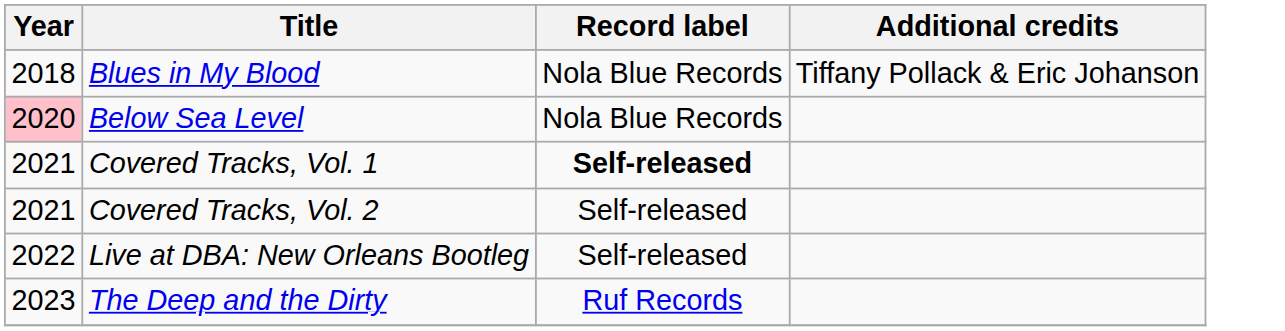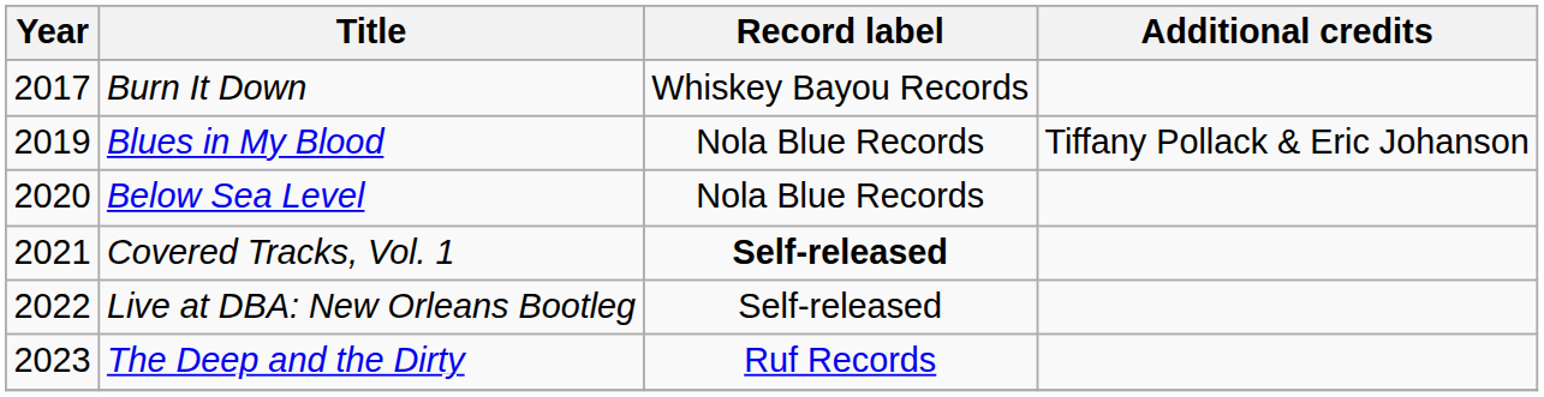 <table class="wikitable sortable">
 <tr>
 <th>Year</th>
 <th>Title</th>
 <th>Record label</th>
 <th>Additional credits</th>
 </tr>
 <tr>
-<td>2018</td>
+<td>2017</td>
+<td><em>Burn It Down</em></td>
+<td style="text-align:center;">Whiskey Bayou Records</td>
+<td></td>
+</tr>
+<tr>
+<td>2019</td>
 <td><em><a href='#'>Blues in My Blood</a></em></td>
 <td style="text-align:center;">Nola Blue Records</td>
 <td>Tiffany Pollack & Eric Johanson</td>
 </tr>
 <tr>
-<td style="background: pink;">2020</td>
+<td>2020</td>
 <td><em><a href='#'>Below Sea Level</a></em></td>
 <td style="text-align:center;">Nola Blue Records</td>
 <td></td>
 </tr>
 <tr>
 <td>2021</td>
 <td><em>Covered Tracks, Vol. 1</em></td>
 <td style="text-align:center;"><strong>Self-released</strong></td>
-<td></td>
-</tr>
-<tr>
-<td>2021</td>
-<td><em>Covered Tracks, Vol. 2</em></td>
-<td style="text-align:center;">Self-released</td>
 <td></td>
 </tr>
 <tr>
 <td>2022</td>
 <td><em>Live at DBA: New Orleans Bootleg</em></td>
 <td style="text-align:center;">Self-released</td>
 <td></td>
 </tr>
 <tr>
 <td>2023</td>
 <td><em><a href='#'>The Deep and the Dirty</a></em></td>
 <td style="text-align:center;"><a href='#'>Ruf Records</a></td>
 <td></td>
 </tr>
 <tr>
 </tr>
 </table>
